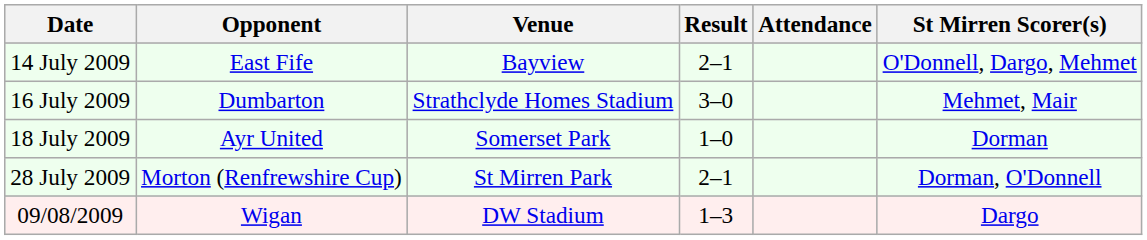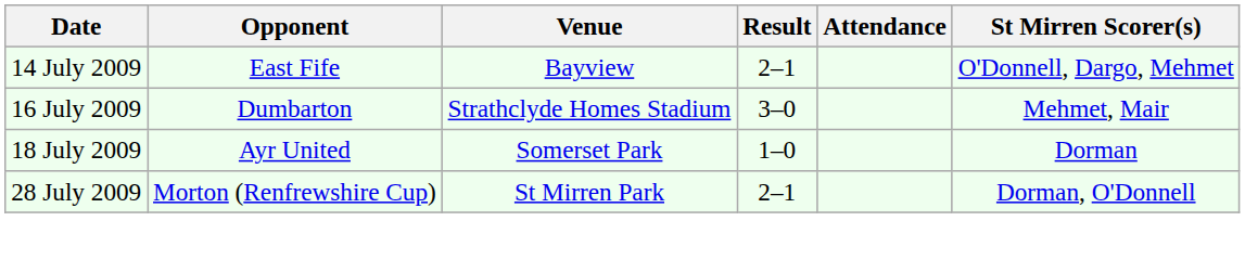 <table class="wikitable sortable" style="font-size:95%; text-align:center">
 <tr>
 <th>Date</th>
 <th>Opponent</th>
 <th>Venue</th>
 <th>Result</th>
 <th>Attendance</th>
 <th>St Mirren Scorer(s)</th>
 </tr>
 <tr bgcolor = "#EEFFEE">
 <td> 14 July 2009</td>
 <td> <a href='#'>East Fife</a></td>
 <td><a href='#'>Bayview</a></td>
 <td>2–1</td>
 <td></td>
 <td><a href='#'>O'Donnell</a>, <a href='#'>Dargo</a>, <a href='#'>Mehmet</a></td>
 </tr>
 <tr bgcolor = "#EEFFEE">
 <td>16 July 2009</td>
 <td> <a href='#'>Dumbarton</a></td>
 <td><a href='#'>Strathclyde Homes Stadium</a></td>
 <td>3–0</td>
 <td></td>
 <td><a href='#'>Mehmet</a>, <a href='#'>Mair</a></td>
 </tr>
 <tr bgcolor = "#EEFFEE">
 <td>18 July 2009</td>
 <td> <a href='#'>Ayr United</a></td>
 <td><a href='#'>Somerset Park</a></td>
 <td>1–0</td>
 <td></td>
 <td><a href='#'>Dorman</a></td>
 </tr>
 <tr bgcolor = "#EEFFEE">
 <td>28 July 2009</td>
 <td> <a href='#'>Morton</a> (<a href='#'>Renfrewshire Cup</a>)</td>
 <td><a href='#'>St Mirren Park</a></td>
 <td>2–1</td>
 <td></td>
 <td><a href='#'>Dorman</a>, <a href='#'>O'Donnell</a></td>
 </tr>
-<tr bgcolor = "#FFEEEE">
-<td>09/08/2009</td>
-<td> <a href='#'>Wigan</a></td>
-<td><a href='#'>DW Stadium</a></td>
-<td>1–3</td>
-<td></td>
-<td><a href='#'>Dargo</a></td>
-</tr>
 </table>
